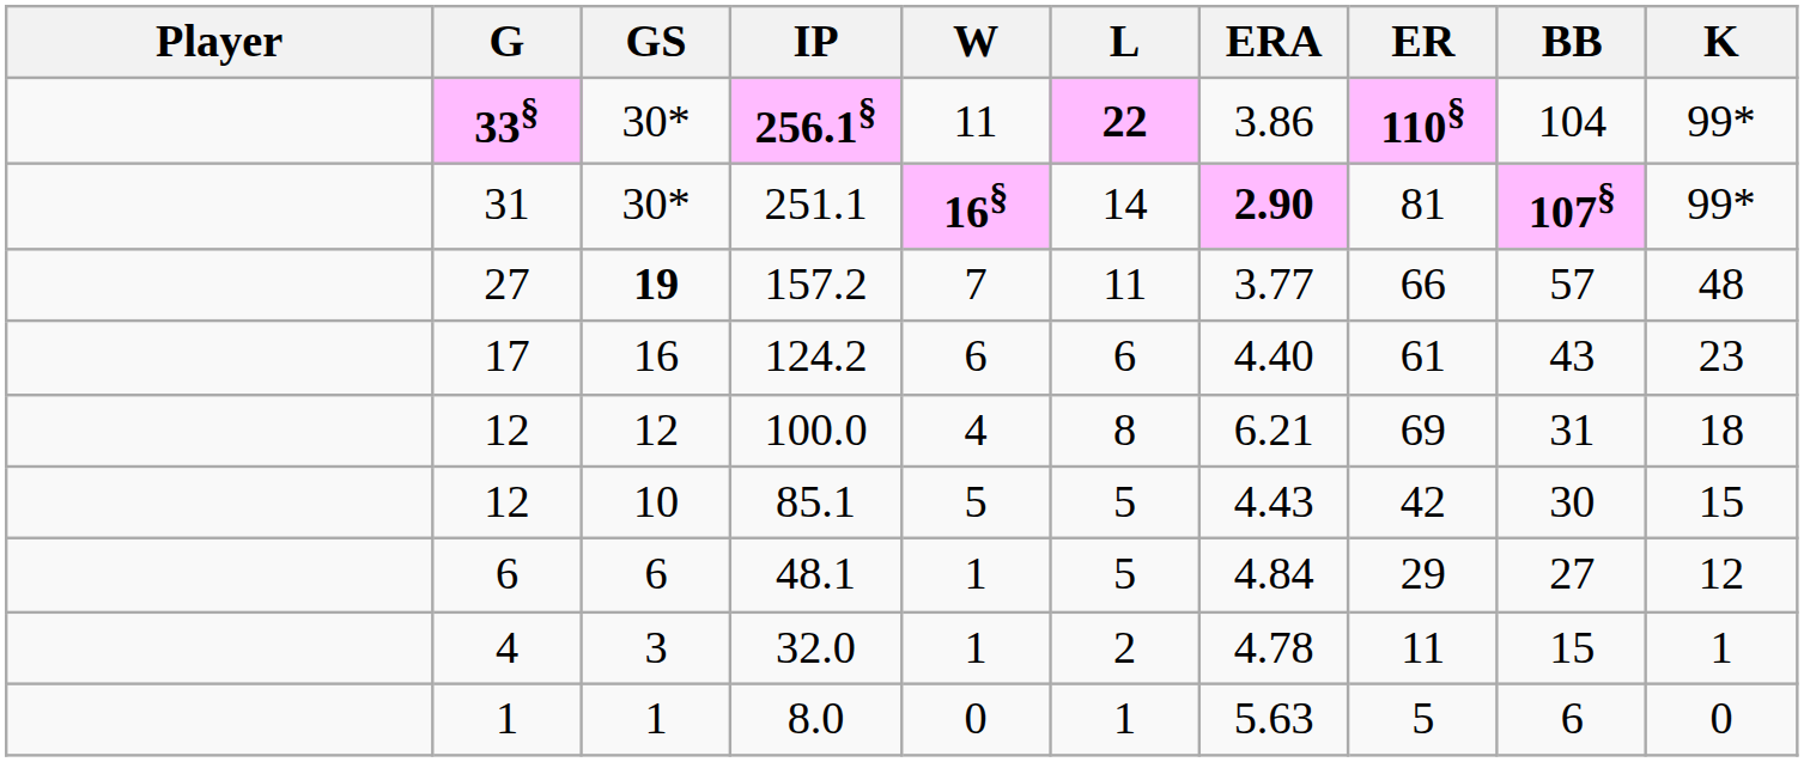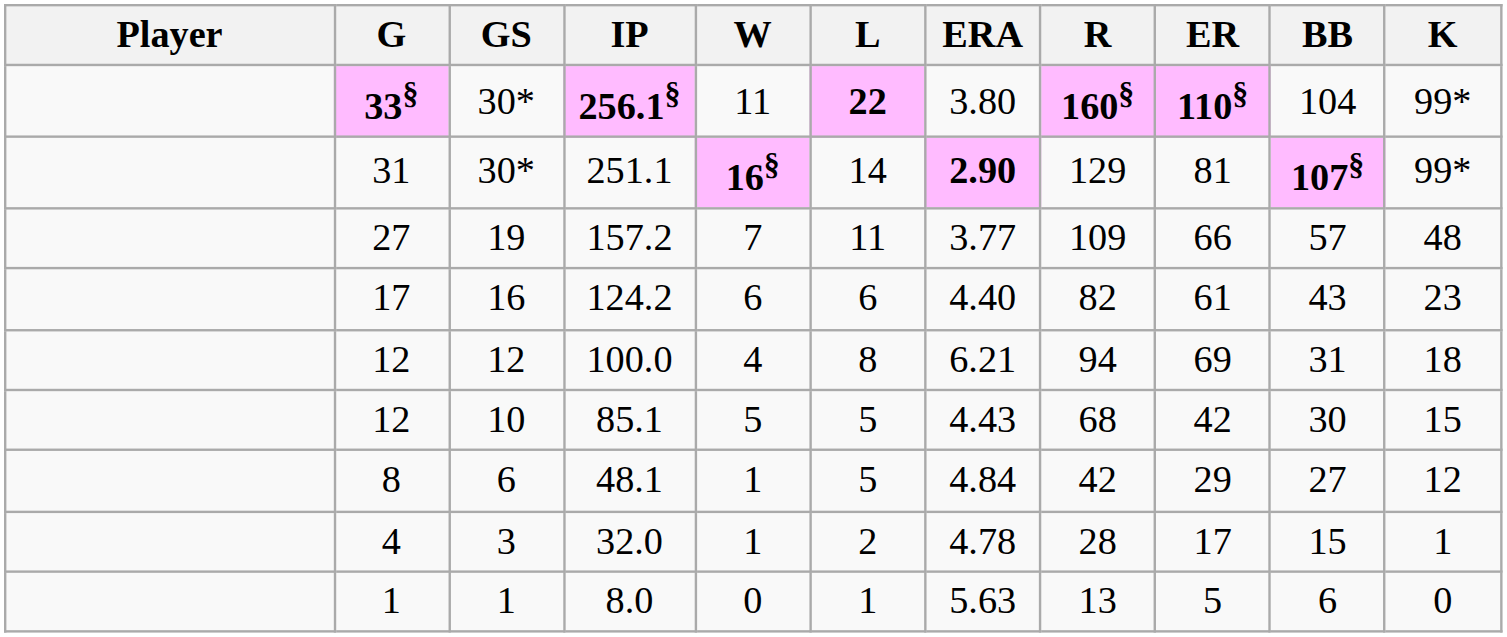 <table class="wikitable sortable">
 <tr>
 <th bgcolor="#DDDDFF" width="20%">Player</th>
 <th bgcolor="#DDDDFF" width="7%">G</th>
 <th bgcolor="#DDDDFF" width="7%">GS</th>
 <th bgcolor="#DDDDFF" width="8%">IP</th>
 <th bgcolor="#DDDDFF" width="7%">W</th>
 <th bgcolor="#DDDDFF" width="7%">L</th>
 <th bgcolor="#DDDDFF" width="7%">ERA</th>
+<th bgcolor="#DDDDFF" width="7%">R</th>
 <th bgcolor="#DDDDFF" width="7%">ER</th>
 <th bgcolor="#DDDDFF" width="7%">BB</th>
 <th bgcolor="#DDDDFF" width="7%">K</th>
 </tr>
 <tr align="center">
 <td></td>
 <td bgcolor="#ffbbff"><strong>33<sup>§</sup></strong></td>
 <td>30*</td>
 <td bgcolor="#ffbbff"><strong>256.1<sup>§</sup></strong></td>
 <td>11</td>
 <td bgcolor="#ffbbff"><strong>22</strong></td>
-<td>3.86</td>
+<td>3.80</td>
+<td bgcolor="#ffbbff"><strong>160<sup>§</sup></strong></td>
 <td bgcolor="#ffbbff"><strong>110<sup>§</sup></strong></td>
 <td>104</td>
 <td>99*</td>
 </tr>
 <tr align="center">
 <td></td>
 <td>31</td>
 <td>30*</td>
 <td>251.1</td>
 <td bgcolor="#ffbbff"><strong>16<sup>§</sup></strong></td>
 <td>14</td>
 <td bgcolor="#ffbbff"><strong>2.90</strong></td>
+<td>129</td>
 <td>81</td>
 <td bgcolor="#ffbbff"><strong>107<sup>§</sup></strong></td>
 <td>99*</td>
 </tr>
 <tr align="center">
 <td></td>
 <td>27</td>
-<td><strong>19</strong></td>
+<td>19</td>
 <td>157.2</td>
 <td>7</td>
 <td>11</td>
 <td>3.77</td>
+<td>109</td>
 <td>66</td>
 <td>57</td>
 <td>48</td>
 </tr>
 <tr align="center">
 <td></td>
 <td>17</td>
 <td>16</td>
 <td>124.2</td>
 <td>6</td>
 <td>6</td>
 <td>4.40</td>
+<td>82</td>
 <td>61</td>
 <td>43</td>
 <td>23</td>
 </tr>
 <tr align="center">
 <td></td>
 <td>12</td>
 <td>12</td>
 <td>100.0</td>
 <td>4</td>
 <td>8</td>
 <td>6.21</td>
+<td>94</td>
 <td>69</td>
 <td>31</td>
 <td>18</td>
 </tr>
 <tr align="center">
 <td></td>
 <td>12</td>
 <td>10</td>
 <td>85.1</td>
 <td>5</td>
 <td>5</td>
 <td>4.43</td>
+<td>68</td>
 <td>42</td>
 <td>30</td>
 <td>15</td>
 </tr>
 <tr align="center">
 <td></td>
-<td>6</td>
+<td>8</td>
 <td>6</td>
 <td>48.1</td>
 <td>1</td>
 <td>5</td>
 <td>4.84</td>
+<td>42</td>
 <td>29</td>
 <td>27</td>
 <td>12</td>
 </tr>
 <tr align="center">
 <td></td>
 <td>4</td>
 <td>3</td>
 <td>32.0</td>
 <td>1</td>
 <td>2</td>
 <td>4.78</td>
-<td>11</td>
+<td>28</td>
+<td>17</td>
 <td>15</td>
 <td>1</td>
 </tr>
 <tr align="center">
 <td></td>
 <td>1</td>
 <td>1</td>
 <td>8.0</td>
 <td>0</td>
 <td>1</td>
 <td>5.63</td>
+<td>13</td>
 <td>5</td>
 <td>6</td>
 <td>0</td>
 </tr>
 </table>
